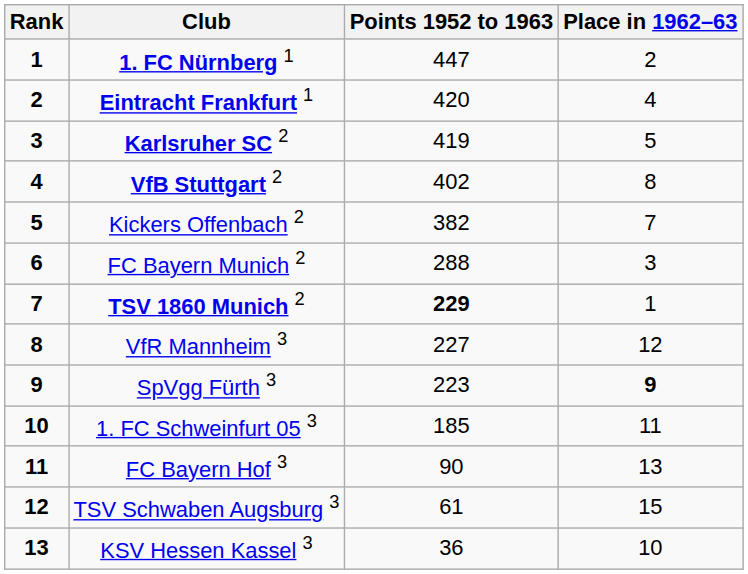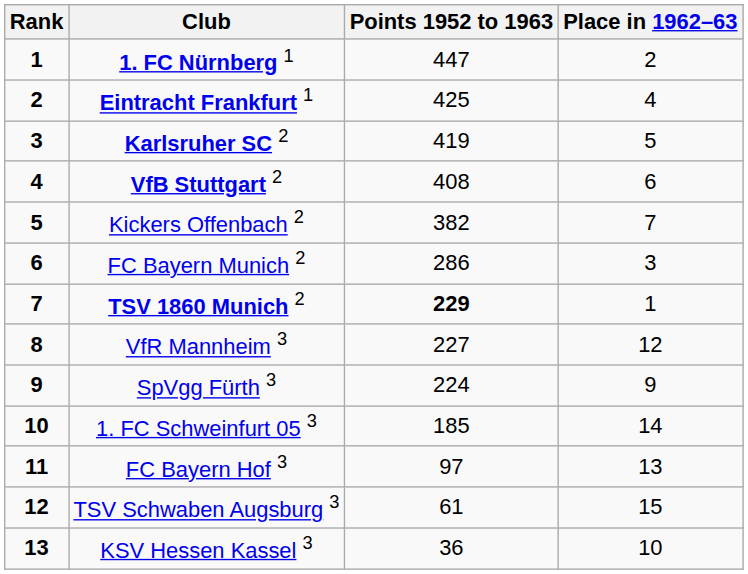 <table class="wikitable">
 <tr align="center" bgcolor="#dfdfdf">
 <th>Rank</th>
 <th>Club</th>
 <th>Points 1952 to 1963</th>
 <th>Place in <a href='#'>1962–63</a></th>
 </tr>
 <tr align="center">
 <td><strong>1</strong></td>
 <td><strong><a href='#'>1. FC Nürnberg</a></strong> <sup>1</sup></td>
 <td>447</td>
 <td>2</td>
 </tr>
 <tr align="center">
 <td><strong>2</strong></td>
 <td><strong><a href='#'>Eintracht Frankfurt</a></strong> <sup>1</sup></td>
-<td>420</td>
+<td>425</td>
 <td>4</td>
 </tr>
 <tr align="center">
 <td><strong>3</strong></td>
 <td><strong><a href='#'>Karlsruher SC</a></strong> <sup>2</sup></td>
 <td>419</td>
 <td>5</td>
 </tr>
 <tr align="center">
 <td><strong>4</strong></td>
 <td><strong><a href='#'>VfB Stuttgart</a></strong> <sup>2</sup></td>
-<td>402</td>
-<td>8</td>
+<td>408</td>
+<td>6</td>
 </tr>
 <tr align="center">
 <td><strong>5</strong></td>
 <td><a href='#'>Kickers Offenbach</a> <sup>2</sup></td>
 <td>382</td>
 <td>7</td>
 </tr>
 <tr align="center">
 <td><strong>6</strong></td>
 <td><a href='#'>FC Bayern Munich</a> <sup>2</sup></td>
-<td>288</td>
+<td>286</td>
 <td>3</td>
 </tr>
 <tr align="center">
 <td><strong>7</strong></td>
 <td><strong><a href='#'>TSV 1860 Munich</a></strong> <sup>2</sup></td>
 <td><strong>229</strong></td>
 <td>1</td>
 </tr>
 <tr align="center">
 <td><strong>8</strong></td>
 <td><a href='#'>VfR Mannheim</a> <sup>3</sup></td>
 <td>227</td>
 <td>12</td>
 </tr>
 <tr align="center">
 <td><strong>9</strong></td>
 <td><a href='#'>SpVgg Fürth</a> <sup>3</sup></td>
-<td>223</td>
-<td><strong>9</strong></td>
+<td>224</td>
+<td>9</td>
 </tr>
 <tr align="center">
 <td><strong>10</strong></td>
 <td><a href='#'>1. FC Schweinfurt 05</a> <sup>3</sup></td>
 <td>185</td>
-<td>11</td>
+<td>14</td>
 </tr>
 <tr align="center">
 <td><strong>11</strong></td>
 <td><a href='#'>FC Bayern Hof</a> <sup>3</sup></td>
-<td>90</td>
+<td>97</td>
 <td>13</td>
 </tr>
 <tr align="center">
 <td><strong>12</strong></td>
 <td><a href='#'>TSV Schwaben Augsburg</a> <sup>3</sup></td>
 <td>61</td>
 <td>15</td>
 </tr>
 <tr align="center">
 <td><strong>13</strong></td>
 <td><a href='#'>KSV Hessen Kassel</a> <sup>3</sup></td>
 <td>36</td>
 <td>10</td>
 </tr>
 </table>
